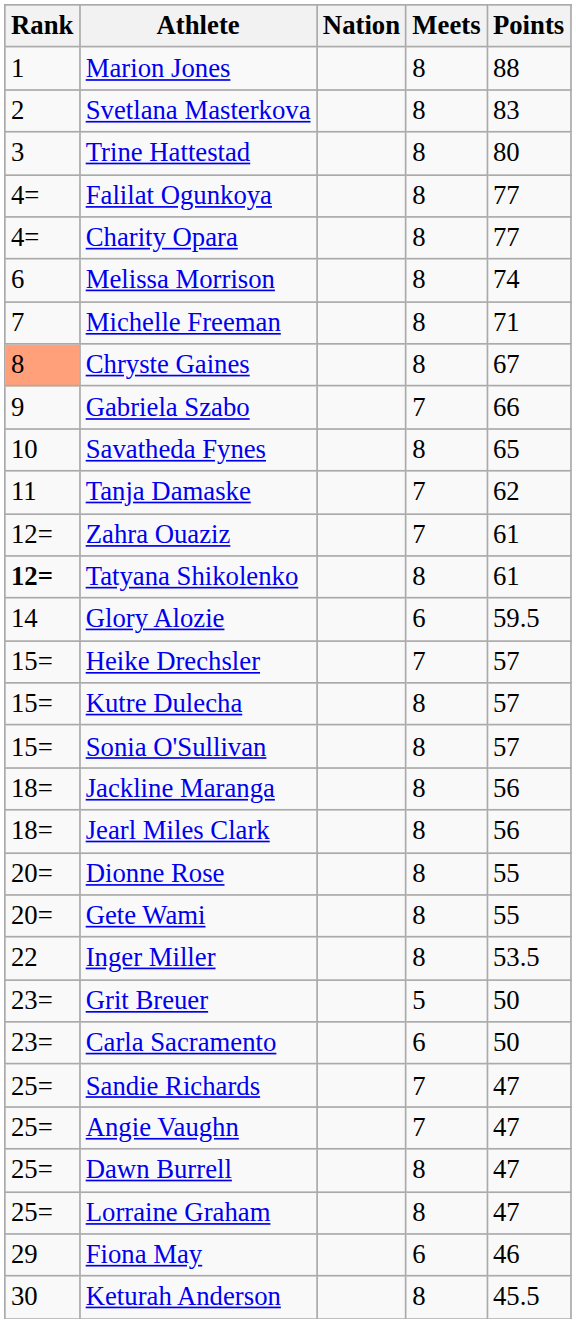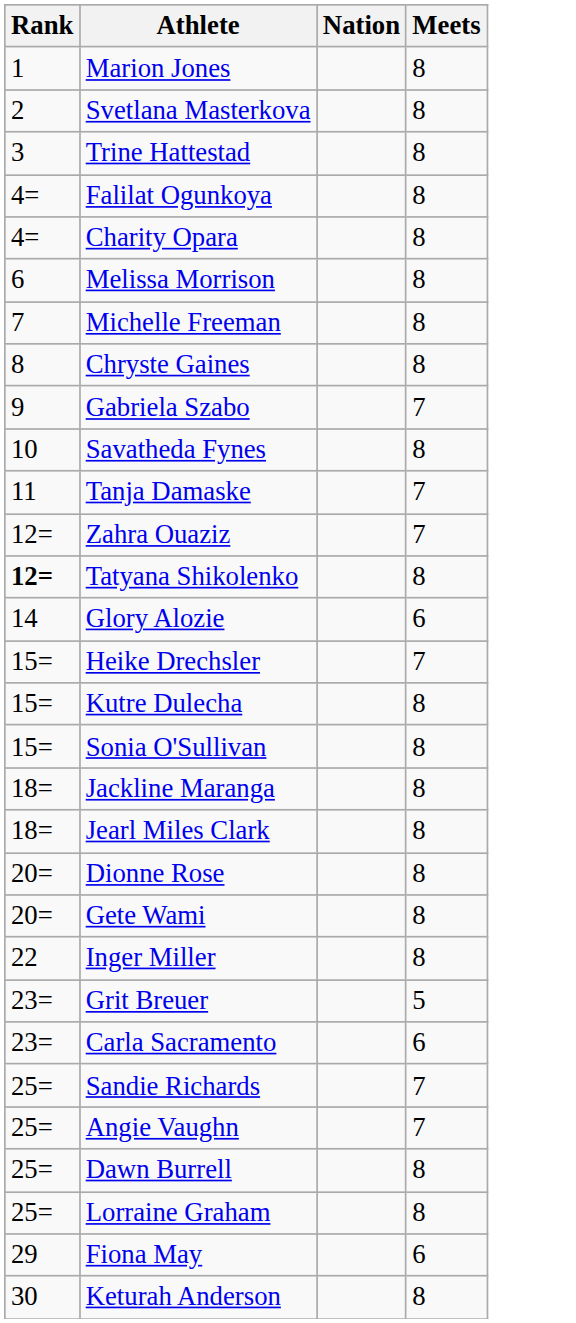 <table class=wikitable>
 <tr>
 <th>Rank</th>
 <th>Athlete</th>
 <th>Nation</th>
 <th>Meets</th>
-<th>Points</th>
 </tr>
 <tr>
 <td>1</td>
 <td><a href='#'>Marion Jones</a></td>
 <td></td>
 <td>8</td>
-<td>88</td>
 </tr>
 <tr>
 <td>2</td>
 <td><a href='#'>Svetlana Masterkova</a></td>
 <td></td>
 <td>8</td>
-<td>83</td>
 </tr>
 <tr>
 <td>3</td>
 <td><a href='#'>Trine Hattestad</a></td>
 <td></td>
 <td>8</td>
-<td>80</td>
 </tr>
 <tr>
 <td>4=</td>
 <td><a href='#'>Falilat Ogunkoya</a></td>
 <td></td>
 <td>8</td>
-<td>77</td>
 </tr>
 <tr>
 <td>4=</td>
 <td><a href='#'>Charity Opara</a></td>
 <td></td>
 <td>8</td>
-<td>77</td>
 </tr>
 <tr>
 <td>6</td>
 <td><a href='#'>Melissa Morrison</a></td>
 <td></td>
 <td>8</td>
-<td>74</td>
 </tr>
 <tr>
 <td>7</td>
 <td><a href='#'>Michelle Freeman</a></td>
 <td></td>
 <td>8</td>
-<td>71</td>
 </tr>
 <tr>
-<td style="background: lightsalmon;">8</td>
+<td>8</td>
 <td><a href='#'>Chryste Gaines</a></td>
 <td></td>
 <td>8</td>
-<td>67</td>
 </tr>
 <tr>
 <td>9</td>
 <td><a href='#'>Gabriela Szabo</a></td>
 <td></td>
 <td>7</td>
-<td>66</td>
 </tr>
 <tr>
 <td>10</td>
 <td><a href='#'>Savatheda Fynes</a></td>
 <td></td>
 <td>8</td>
-<td>65</td>
 </tr>
 <tr>
 <td>11</td>
 <td><a href='#'>Tanja Damaske</a></td>
 <td></td>
 <td>7</td>
-<td>62</td>
 </tr>
 <tr>
 <td>12=</td>
 <td><a href='#'>Zahra Ouaziz</a></td>
 <td></td>
 <td>7</td>
-<td>61</td>
 </tr>
 <tr>
 <td><strong>12=</strong></td>
 <td><a href='#'>Tatyana Shikolenko</a></td>
 <td></td>
 <td>8</td>
-<td>61</td>
 </tr>
 <tr>
 <td>14</td>
 <td><a href='#'>Glory Alozie</a></td>
 <td></td>
 <td>6</td>
-<td>59.5</td>
 </tr>
 <tr>
 <td>15=</td>
 <td><a href='#'>Heike Drechsler</a></td>
 <td></td>
 <td>7</td>
-<td>57</td>
 </tr>
 <tr>
 <td>15=</td>
 <td><a href='#'>Kutre Dulecha</a></td>
 <td></td>
 <td>8</td>
-<td>57</td>
 </tr>
 <tr>
 <td>15=</td>
 <td><a href='#'>Sonia O'Sullivan</a></td>
 <td></td>
 <td>8</td>
-<td>57</td>
 </tr>
 <tr>
 <td>18=</td>
 <td><a href='#'>Jackline Maranga</a></td>
 <td></td>
 <td>8</td>
-<td>56</td>
 </tr>
 <tr>
 <td>18=</td>
 <td><a href='#'>Jearl Miles Clark</a></td>
 <td></td>
 <td>8</td>
-<td>56</td>
 </tr>
 <tr>
 <td>20=</td>
 <td><a href='#'>Dionne Rose</a></td>
 <td></td>
 <td>8</td>
-<td>55</td>
 </tr>
 <tr>
 <td>20=</td>
 <td><a href='#'>Gete Wami</a></td>
 <td></td>
 <td>8</td>
-<td>55</td>
 </tr>
 <tr>
 <td>22</td>
 <td><a href='#'>Inger Miller</a></td>
 <td></td>
 <td>8</td>
-<td>53.5</td>
 </tr>
 <tr>
 <td>23=</td>
 <td><a href='#'>Grit Breuer</a></td>
 <td></td>
 <td>5</td>
-<td>50</td>
 </tr>
 <tr>
 <td>23=</td>
 <td><a href='#'>Carla Sacramento</a></td>
 <td></td>
 <td>6</td>
-<td>50</td>
 </tr>
 <tr>
 <td>25=</td>
 <td><a href='#'>Sandie Richards</a></td>
 <td></td>
 <td>7</td>
-<td>47</td>
 </tr>
 <tr>
 <td>25=</td>
 <td><a href='#'>Angie Vaughn</a></td>
 <td></td>
 <td>7</td>
-<td>47</td>
 </tr>
 <tr>
 <td>25=</td>
 <td><a href='#'>Dawn Burrell</a></td>
 <td></td>
 <td>8</td>
-<td>47</td>
 </tr>
 <tr>
 <td>25=</td>
 <td><a href='#'>Lorraine Graham</a></td>
 <td></td>
 <td>8</td>
-<td>47</td>
 </tr>
 <tr>
 <td>29</td>
 <td><a href='#'>Fiona May</a></td>
 <td></td>
 <td>6</td>
-<td>46</td>
 </tr>
 <tr>
 <td>30</td>
 <td><a href='#'>Keturah Anderson</a></td>
 <td></td>
 <td>8</td>
-<td>45.5</td>
 </tr>
 </table>
